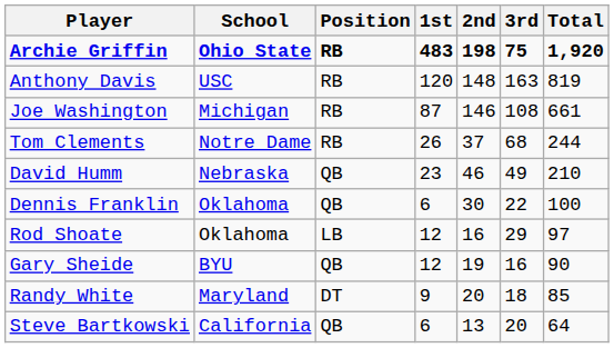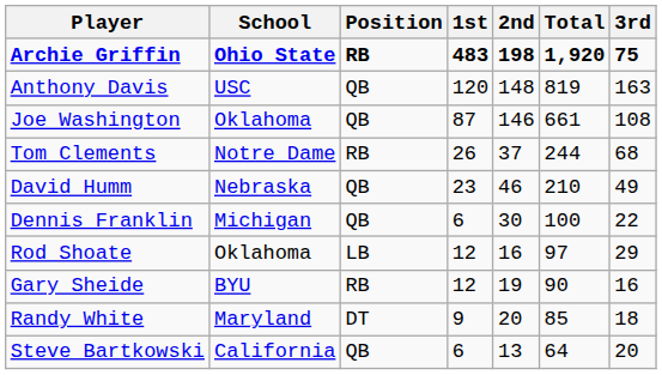 <table class="wikitable">
 <tr>
 <th>Player</th>
 <th>School</th>
 <th>Position</th>
 <th>1st</th>
 <th>2nd</th>
+<th>Total</th>
 <th>3rd</th>
-<th>Total</th>
 </tr>
 <tr>
 <td><strong><a href='#'>Archie Griffin</a></strong></td>
 <td><strong><a href='#'>Ohio State</a></strong></td>
 <td><strong>RB</strong></td>
 <td><strong>483</strong></td>
 <td><strong>198</strong></td>
+<td><strong>1,920</strong></td>
 <td><strong>75</strong></td>
-<td><strong>1,920</strong></td>
 </tr>
 <tr>
 <td><a href='#'>Anthony Davis</a></td>
 <td><a href='#'>USC</a></td>
-<td>RB</td>
+<td>QB</td>
 <td>120</td>
 <td>148</td>
+<td>819</td>
 <td>163</td>
-<td>819</td>
 </tr>
 <tr>
 <td><a href='#'>Joe Washington</a></td>
-<td><a href='#'>Michigan</a></td>
-<td>RB</td>
+<td><a href='#'>Oklahoma</a></td>
+<td>QB</td>
 <td>87</td>
 <td>146</td>
+<td>661</td>
 <td>108</td>
-<td>661</td>
 </tr>
 <tr>
 <td><a href='#'>Tom Clements</a></td>
 <td><a href='#'>Notre Dame</a></td>
 <td>RB</td>
 <td>26</td>
 <td>37</td>
+<td>244</td>
 <td>68</td>
-<td>244</td>
 </tr>
 <tr>
 <td><a href='#'>David Humm</a></td>
 <td><a href='#'>Nebraska</a></td>
 <td>QB</td>
 <td>23</td>
 <td>46</td>
+<td>210</td>
 <td>49</td>
-<td>210</td>
 </tr>
 <tr>
 <td><a href='#'>Dennis Franklin</a></td>
-<td><a href='#'>Oklahoma</a></td>
+<td><a href='#'>Michigan</a></td>
 <td>QB</td>
 <td>6</td>
 <td>30</td>
+<td>100</td>
 <td>22</td>
-<td>100</td>
 </tr>
 <tr>
 <td><a href='#'>Rod Shoate</a></td>
 <td>Oklahoma</td>
 <td>LB</td>
 <td>12</td>
 <td>16</td>
+<td>97</td>
 <td>29</td>
-<td>97</td>
 </tr>
 <tr>
 <td><a href='#'>Gary Sheide</a></td>
 <td><a href='#'>BYU</a></td>
-<td>QB</td>
+<td>RB</td>
 <td>12</td>
 <td>19</td>
+<td>90</td>
 <td>16</td>
-<td>90</td>
 </tr>
 <tr>
 <td><a href='#'>Randy White</a></td>
 <td><a href='#'>Maryland</a></td>
 <td>DT</td>
 <td>9</td>
 <td>20</td>
+<td>85</td>
 <td>18</td>
-<td>85</td>
 </tr>
 <tr>
 <td><a href='#'>Steve Bartkowski</a></td>
 <td><a href='#'>California</a></td>
 <td>QB</td>
 <td>6</td>
 <td>13</td>
+<td>64</td>
 <td>20</td>
-<td>64</td>
 </tr>
 </table>
